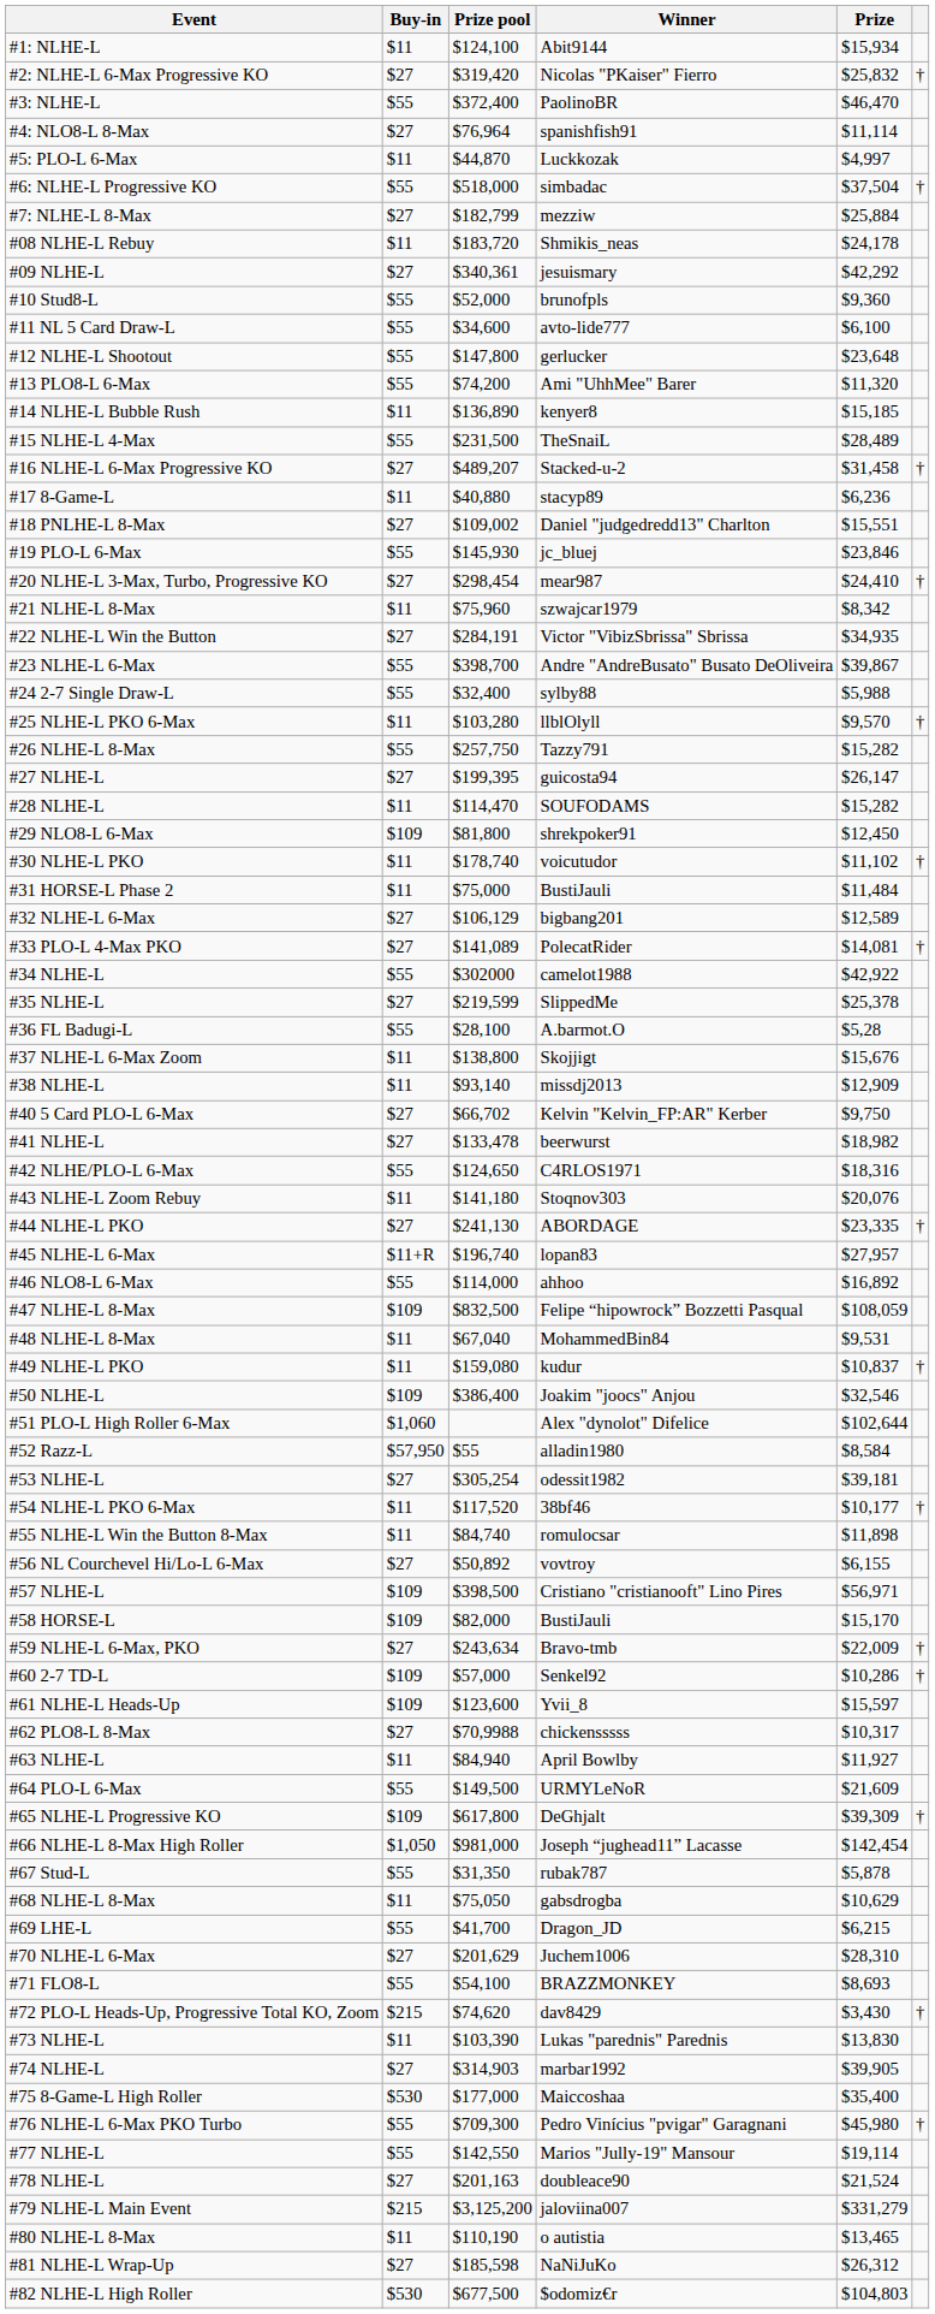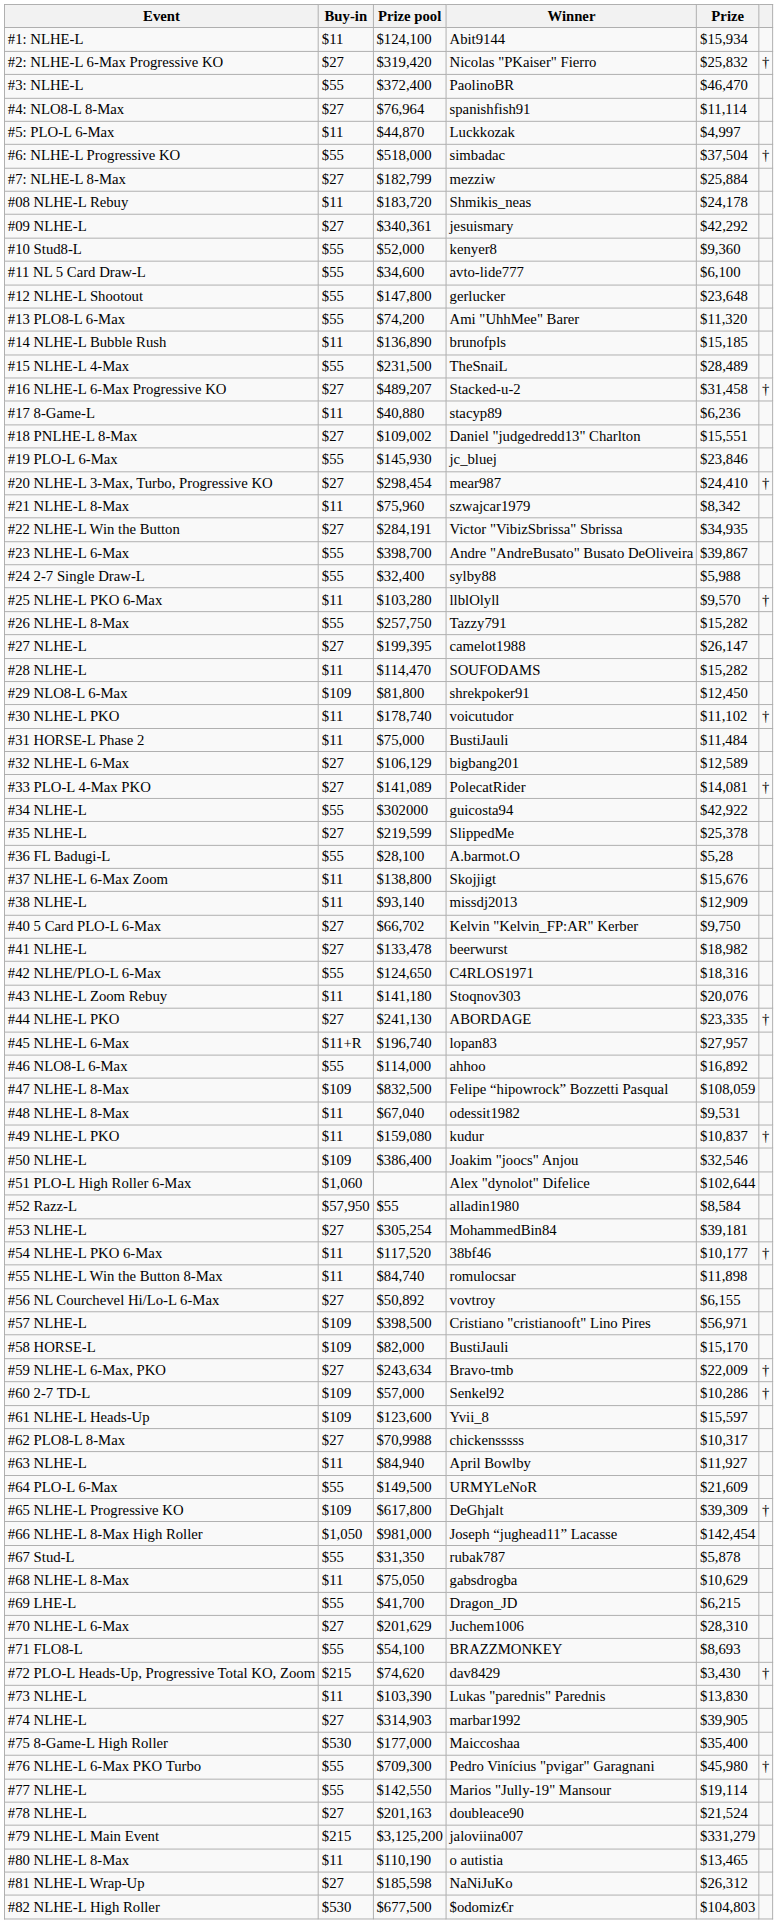 <table class="wikitable">
 <tr>
 <th>Event</th>
 <th>Buy-in</th>
 <th>Prize pool</th>
 <th>Winner</th>
 <th>Prize</th>
 <th></th>
 </tr>
 <tr>
 <td>#1: NLHE-L</td>
 <td>$11</td>
 <td>$124,100</td>
 <td>Abit9144</td>
 <td>$15,934</td>
 <td></td>
 </tr>
 <tr>
 <td>#2: NLHE-L 6-Max Progressive KO</td>
 <td>$27</td>
 <td>$319,420</td>
 <td>Nicolas "PKaiser" Fierro</td>
 <td>$25,832</td>
 <td>†</td>
 </tr>
 <tr>
 <td>#3: NLHE-L</td>
 <td>$55</td>
 <td>$372,400</td>
 <td>PaolinoBR</td>
 <td>$46,470</td>
 <td></td>
 </tr>
 <tr>
 <td>#4: NLO8-L 8-Max</td>
 <td>$27</td>
 <td>$76,964</td>
 <td>spanishfish91</td>
 <td>$11,114</td>
 <td></td>
 </tr>
 <tr>
 <td>#5: PLO-L 6-Max</td>
 <td>$11</td>
 <td>$44,870</td>
 <td>Luckkozak</td>
 <td>$4,997</td>
 <td></td>
 </tr>
 <tr>
 <td>#6: NLHE-L Progressive KO</td>
 <td>$55</td>
 <td>$518,000</td>
 <td>simbadac</td>
 <td>$37,504</td>
 <td>†</td>
 </tr>
 <tr>
 <td>#7: NLHE-L 8-Max</td>
 <td>$27</td>
 <td>$182,799</td>
 <td>mezziw</td>
 <td>$25,884</td>
 <td></td>
 </tr>
 <tr>
 <td>#08 NLHE-L Rebuy</td>
 <td>$11</td>
 <td>$183,720</td>
 <td>Shmikis_neas</td>
 <td>$24,178</td>
 <td></td>
 </tr>
 <tr>
 <td>#09 NLHE-L</td>
 <td>$27</td>
 <td>$340,361</td>
 <td>jesuismary</td>
 <td>$42,292</td>
 <td></td>
 </tr>
 <tr>
 <td>#10 Stud8-L</td>
 <td>$55</td>
 <td>$52,000</td>
-<td>brunofpls</td>
+<td>kenyer8</td>
 <td>$9,360</td>
 <td></td>
 </tr>
 <tr>
 <td>#11 NL 5 Card Draw-L</td>
 <td>$55</td>
 <td>$34,600</td>
 <td>avto-lide777</td>
 <td>$6,100</td>
 <td></td>
 </tr>
 <tr>
 <td>#12 NLHE-L Shootout</td>
 <td>$55</td>
 <td>$147,800</td>
 <td>gerlucker</td>
 <td>$23,648</td>
 <td></td>
 </tr>
 <tr>
 <td>#13 PLO8-L 6-Max</td>
 <td>$55</td>
 <td>$74,200</td>
 <td>Ami "UhhMee" Barer</td>
 <td>$11,320</td>
 <td></td>
 </tr>
 <tr>
 <td>#14 NLHE-L Bubble Rush</td>
 <td>$11</td>
 <td>$136,890</td>
-<td>kenyer8</td>
+<td>brunofpls</td>
 <td>$15,185</td>
 <td></td>
 </tr>
 <tr>
 <td>#15 NLHE-L 4-Max</td>
 <td>$55</td>
 <td>$231,500</td>
 <td>TheSnaiL</td>
 <td>$28,489</td>
 <td></td>
 </tr>
 <tr>
 <td>#16 NLHE-L 6-Max Progressive KO</td>
 <td>$27</td>
 <td>$489,207</td>
 <td>Stacked-u-2</td>
 <td>$31,458</td>
 <td>†</td>
 </tr>
 <tr>
 <td>#17 8-Game-L</td>
 <td>$11</td>
 <td>$40,880</td>
 <td>stacyp89</td>
 <td>$6,236</td>
 <td></td>
 </tr>
 <tr>
 <td>#18 PNLHE-L 8-Max</td>
 <td>$27</td>
 <td>$109,002</td>
 <td>Daniel "judgedredd13" Charlton</td>
 <td>$15,551</td>
 <td></td>
 </tr>
 <tr>
 <td>#19 PLO-L 6-Max</td>
 <td>$55</td>
 <td>$145,930</td>
 <td>jc_bluej</td>
 <td>$23,846</td>
 <td></td>
 </tr>
 <tr>
 <td>#20 NLHE-L 3-Max, Turbo, Progressive KO</td>
 <td>$27</td>
 <td>$298,454</td>
 <td>mear987</td>
 <td>$24,410</td>
 <td>†</td>
 </tr>
 <tr>
 <td>#21 NLHE-L 8-Max</td>
 <td>$11</td>
 <td>$75,960</td>
 <td>szwajcar1979</td>
 <td>$8,342</td>
 <td></td>
 </tr>
 <tr>
 <td>#22 NLHE-L Win the Button</td>
 <td>$27</td>
 <td>$284,191</td>
 <td>Victor "VibizSbrissa" Sbrissa</td>
 <td>$34,935</td>
 <td></td>
 </tr>
 <tr>
 <td>#23 NLHE-L 6-Max</td>
 <td>$55</td>
 <td>$398,700</td>
 <td>Andre "AndreBusato" Busato DeOliveira</td>
 <td>$39,867</td>
 <td></td>
 </tr>
 <tr>
 <td>#24 2-7 Single Draw-L</td>
 <td>$55</td>
 <td>$32,400</td>
 <td>sylby88</td>
 <td>$5,988</td>
 <td></td>
 </tr>
 <tr>
 <td>#25 NLHE-L PKO 6-Max</td>
 <td>$11</td>
 <td>$103,280</td>
 <td>llblOlyll</td>
 <td>$9,570</td>
 <td>†</td>
 </tr>
 <tr>
 <td>#26 NLHE-L 8-Max</td>
 <td>$55</td>
 <td>$257,750</td>
 <td>Tazzy791</td>
 <td>$15,282</td>
 <td></td>
 </tr>
 <tr>
 <td>#27 NLHE-L</td>
 <td>$27</td>
 <td>$199,395</td>
-<td>guicosta94</td>
+<td>camelot1988</td>
 <td>$26,147</td>
 <td></td>
 </tr>
 <tr>
 <td>#28 NLHE-L</td>
 <td>$11</td>
 <td>$114,470</td>
 <td>SOUFODAMS</td>
 <td>$15,282</td>
 <td></td>
 </tr>
 <tr>
 <td>#29 NLO8-L 6-Max</td>
 <td>$109</td>
 <td>$81,800</td>
 <td>shrekpoker91</td>
 <td>$12,450</td>
 <td></td>
 </tr>
 <tr>
 <td>#30 NLHE-L PKO</td>
 <td>$11</td>
 <td>$178,740</td>
 <td>voicutudor</td>
 <td>$11,102</td>
 <td>†</td>
 </tr>
 <tr>
 <td>#31 HORSE-L Phase 2</td>
 <td>$11</td>
 <td>$75,000</td>
 <td>BustiJauli</td>
 <td>$11,484</td>
 <td></td>
 </tr>
 <tr>
 <td>#32 NLHE-L 6-Max</td>
 <td>$27</td>
 <td>$106,129</td>
 <td>bigbang201</td>
 <td>$12,589</td>
 <td></td>
 </tr>
 <tr>
 <td>#33 PLO-L 4-Max PKO</td>
 <td>$27</td>
 <td>$141,089</td>
 <td>PolecatRider</td>
 <td>$14,081</td>
 <td>†</td>
 </tr>
 <tr>
 <td>#34 NLHE-L</td>
 <td>$55</td>
 <td>$302000</td>
-<td>camelot1988</td>
+<td>guicosta94</td>
 <td>$42,922</td>
 <td></td>
 </tr>
 <tr>
 <td>#35 NLHE-L</td>
 <td>$27</td>
 <td>$219,599</td>
 <td>SlippedMe</td>
 <td>$25,378</td>
 <td></td>
 </tr>
 <tr>
 <td>#36 FL Badugi-L</td>
 <td>$55</td>
 <td>$28,100</td>
 <td>A.barmot.O</td>
 <td>$5,28</td>
 <td></td>
 </tr>
 <tr>
 <td>#37 NLHE-L 6-Max Zoom</td>
 <td>$11</td>
 <td>$138,800</td>
 <td>Skojjigt</td>
 <td>$15,676</td>
 <td></td>
 </tr>
 <tr>
 <td>#38 NLHE-L</td>
 <td>$11</td>
 <td>$93,140</td>
 <td>missdj2013</td>
 <td>$12,909</td>
 <td></td>
 </tr>
 <tr>
 <td>#40 5 Card PLO-L 6-Max</td>
 <td>$27</td>
 <td>$66,702</td>
 <td>Kelvin "Kelvin_FP:AR" Kerber</td>
 <td>$9,750</td>
 <td></td>
 </tr>
 <tr>
 <td>#41 NLHE-L</td>
 <td>$27</td>
 <td>$133,478</td>
 <td>beerwurst</td>
 <td>$18,982</td>
 <td></td>
 </tr>
 <tr>
 <td>#42 NLHE/PLO-L 6-Max</td>
 <td>$55</td>
 <td>$124,650</td>
 <td>C4RLOS1971</td>
 <td>$18,316</td>
 <td></td>
 </tr>
 <tr>
 <td>#43 NLHE-L Zoom Rebuy</td>
 <td>$11</td>
 <td>$141,180</td>
 <td>Stoqnov303</td>
 <td>$20,076</td>
 <td></td>
 </tr>
 <tr>
 <td>#44 NLHE-L PKO</td>
 <td>$27</td>
 <td>$241,130</td>
 <td>ABORDAGE</td>
 <td>$23,335</td>
 <td>†</td>
 </tr>
 <tr>
 <td>#45 NLHE-L 6-Max</td>
 <td>$11+R</td>
 <td>$196,740</td>
 <td>lopan83</td>
 <td>$27,957</td>
 <td></td>
 </tr>
 <tr>
 <td>#46 NLO8-L 6-Max</td>
 <td>$55</td>
 <td>$114,000</td>
 <td>ahhoo</td>
 <td>$16,892</td>
 <td></td>
 </tr>
 <tr>
 <td>#47 NLHE-L 8-Max</td>
 <td>$109</td>
 <td>$832,500</td>
 <td>Felipe “hipowrock” Bozzetti Pasqual</td>
 <td>$108,059</td>
 <td></td>
 </tr>
 <tr>
 <td>#48 NLHE-L 8-Max</td>
 <td>$11</td>
 <td>$67,040</td>
-<td>MohammedBin84</td>
+<td>odessit1982</td>
 <td>$9,531</td>
 <td></td>
 </tr>
 <tr>
 <td>#49 NLHE-L PKO</td>
 <td>$11</td>
 <td>$159,080</td>
 <td>kudur</td>
 <td>$10,837</td>
 <td>†</td>
 </tr>
 <tr>
 <td>#50 NLHE-L</td>
 <td>$109</td>
 <td>$386,400</td>
 <td>Joakim "joocs" Anjou</td>
 <td>$32,546</td>
 <td></td>
 </tr>
 <tr>
 <td>#51 PLO-L High Roller 6-Max</td>
 <td>$1,060</td>
 <td></td>
 <td>Alex "dynolot" Difelice</td>
 <td>$102,644</td>
 <td></td>
 </tr>
 <tr>
 <td>#52 Razz-L</td>
 <td>$57,950</td>
 <td>$55</td>
 <td>alladin1980</td>
 <td>$8,584</td>
 <td></td>
 </tr>
 <tr>
 <td>#53 NLHE-L</td>
 <td>$27</td>
 <td>$305,254</td>
-<td>odessit1982</td>
+<td>MohammedBin84</td>
 <td>$39,181</td>
 <td></td>
 </tr>
 <tr>
 <td>#54 NLHE-L PKO 6-Max</td>
 <td>$11</td>
 <td>$117,520</td>
 <td>38bf46</td>
 <td>$10,177</td>
 <td>†</td>
 </tr>
 <tr>
 <td>#55 NLHE-L Win the Button 8-Max</td>
 <td>$11</td>
 <td>$84,740</td>
 <td>romulocsar</td>
 <td>$11,898</td>
 <td></td>
 </tr>
 <tr>
 <td>#56 NL Courchevel Hi/Lo-L 6-Max</td>
 <td>$27</td>
 <td>$50,892</td>
 <td>vovtroy</td>
 <td>$6,155</td>
 <td></td>
 </tr>
 <tr>
 <td>#57 NLHE-L</td>
 <td>$109</td>
 <td>$398,500</td>
 <td>Cristiano "cristianooft" Lino Pires</td>
 <td>$56,971</td>
 <td></td>
 </tr>
 <tr>
 <td>#58 HORSE-L</td>
 <td>$109</td>
 <td>$82,000</td>
 <td>BustiJauli</td>
 <td>$15,170</td>
 <td></td>
 </tr>
 <tr>
 <td>#59 NLHE-L 6-Max, PKO</td>
 <td>$27</td>
 <td>$243,634</td>
 <td>Bravo-tmb</td>
 <td>$22,009</td>
 <td>†</td>
 </tr>
 <tr>
 <td>#60 2-7 TD-L</td>
 <td>$109</td>
 <td>$57,000</td>
 <td>Senkel92</td>
 <td>$10,286</td>
 <td>†</td>
 </tr>
 <tr>
 <td>#61 NLHE-L Heads-Up</td>
 <td>$109</td>
 <td>$123,600</td>
 <td>Yvii_8</td>
 <td>$15,597</td>
 <td></td>
 </tr>
 <tr>
 <td>#62 PLO8-L 8-Max</td>
 <td>$27</td>
 <td>$70,9988</td>
 <td>chickensssss</td>
 <td>$10,317</td>
 <td></td>
 </tr>
 <tr>
 <td>#63 NLHE-L</td>
 <td>$11</td>
 <td>$84,940</td>
 <td>April Bowlby</td>
 <td>$11,927</td>
 <td></td>
 </tr>
 <tr>
 <td>#64 PLO-L 6-Max</td>
 <td>$55</td>
 <td>$149,500</td>
 <td>URMYLeNoR</td>
 <td>$21,609</td>
 <td></td>
 </tr>
 <tr>
 <td>#65 NLHE-L Progressive KO</td>
 <td>$109</td>
 <td>$617,800</td>
 <td>DeGhjalt</td>
 <td>$39,309</td>
 <td>†</td>
 </tr>
 <tr>
 <td>#66 NLHE-L 8-Max High Roller</td>
 <td>$1,050</td>
 <td>$981,000</td>
 <td>Joseph “jughead11” Lacasse</td>
 <td>$142,454</td>
 <td></td>
 </tr>
 <tr>
 <td>#67 Stud-L</td>
 <td>$55</td>
 <td>$31,350</td>
 <td>rubak787</td>
 <td>$5,878</td>
 <td></td>
 </tr>
 <tr>
 <td>#68 NLHE-L 8-Max</td>
 <td>$11</td>
 <td>$75,050</td>
 <td>gabsdrogba</td>
 <td>$10,629</td>
 <td></td>
 </tr>
 <tr>
 <td>#69 LHE-L</td>
 <td>$55</td>
 <td>$41,700</td>
 <td>Dragon_JD</td>
 <td>$6,215</td>
 <td></td>
 </tr>
 <tr>
 <td>#70 NLHE-L 6-Max</td>
 <td>$27</td>
 <td>$201,629</td>
 <td>Juchem1006</td>
 <td>$28,310</td>
 <td></td>
 </tr>
 <tr>
 <td>#71 FLO8-L</td>
 <td>$55</td>
 <td>$54,100</td>
 <td>BRAZZMONKEY</td>
 <td>$8,693</td>
 <td></td>
 </tr>
 <tr>
 <td>#72 PLO-L Heads-Up, Progressive Total KO, Zoom</td>
 <td>$215</td>
 <td>$74,620</td>
 <td>dav8429</td>
 <td>$3,430</td>
 <td>†</td>
 </tr>
 <tr>
 <td>#73 NLHE-L</td>
 <td>$11</td>
 <td>$103,390</td>
 <td>Lukas "parednis" Parednis</td>
 <td>$13,830</td>
 <td></td>
 </tr>
 <tr>
 <td>#74 NLHE-L</td>
 <td>$27</td>
 <td>$314,903</td>
 <td>marbar1992</td>
 <td>$39,905</td>
 <td></td>
 </tr>
 <tr>
 <td>#75 8-Game-L High Roller</td>
 <td>$530</td>
 <td>$177,000</td>
 <td>Maiccoshaa</td>
 <td>$35,400</td>
 <td></td>
 </tr>
 <tr>
 <td>#76 NLHE-L 6-Max PKO Turbo</td>
 <td>$55</td>
 <td>$709,300</td>
 <td>Pedro Vinícius "pvigar" Garagnani</td>
 <td>$45,980</td>
 <td>†</td>
 </tr>
 <tr>
 <td>#77 NLHE-L</td>
 <td>$55</td>
 <td>$142,550</td>
 <td>Marios "Jully-19" Mansour</td>
 <td>$19,114</td>
 <td></td>
 </tr>
 <tr>
 <td>#78 NLHE-L</td>
 <td>$27</td>
 <td>$201,163</td>
 <td>doubleace90</td>
 <td>$21,524</td>
 <td></td>
 </tr>
 <tr>
 <td>#79 NLHE-L Main Event</td>
 <td>$215</td>
 <td>$3,125,200</td>
 <td>jaloviina007</td>
 <td>$331,279</td>
 <td></td>
 </tr>
 <tr>
 <td>#80 NLHE-L 8-Max</td>
 <td>$11</td>
 <td>$110,190</td>
 <td>o autistia</td>
 <td>$13,465</td>
 <td></td>
 </tr>
 <tr>
 <td>#81 NLHE-L Wrap-Up</td>
 <td>$27</td>
 <td>$185,598</td>
 <td>NaNiJuKo</td>
 <td>$26,312</td>
 <td></td>
 </tr>
 <tr>
 <td>#82 NLHE-L High Roller</td>
 <td>$530</td>
 <td>$677,500</td>
 <td>$odomiz€r</td>
 <td>$104,803</td>
 <td></td>
 </tr>
 </table>
